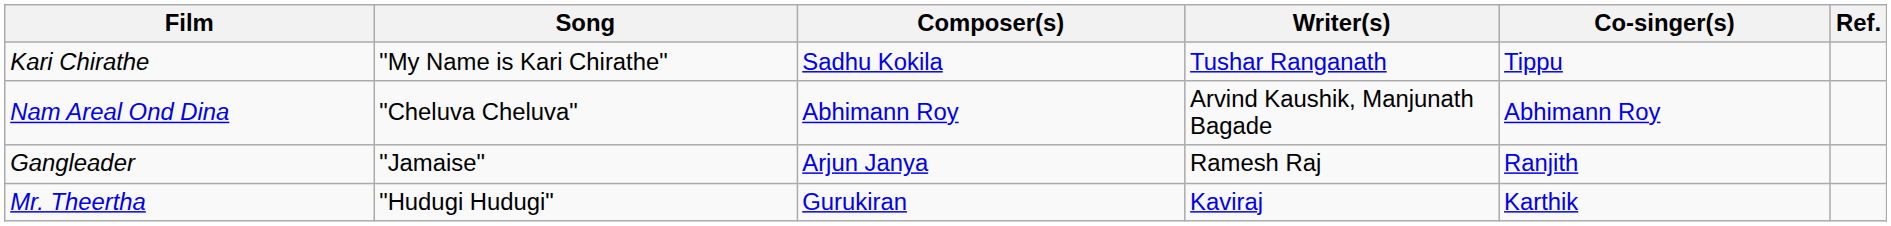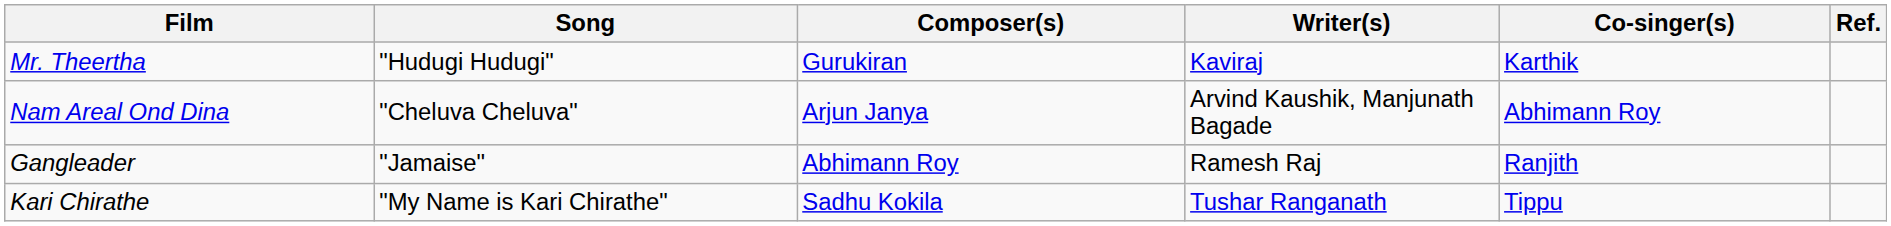 <table class="wikitable plainrowheaders" width="100%" textcolor:#000;">
 <tr>
 <th scope="col" width=20%><strong>Film</strong></th>
 <th scope="col" width=23%><strong>Song</strong></th>
 <th scope="col" width=21%><strong>Composer(s)</strong></th>
 <th scope="col" width=17%><strong>Writer(s)</strong></th>
 <th scope="col" width=18%><strong>Co-singer(s)</strong></th>
 <th scope="col" width=1%><strong>Ref.</strong></th>
 </tr>
 <tr>
+<td><em><a href='#'>Mr. Theertha</a></em></td>
+<td>"Hudugi Hudugi"</td>
+<td><a href='#'>Gurukiran</a></td>
+<td><a href='#'>Kaviraj</a></td>
+<td><a href='#'>Karthik</a></td>
+<td></td>
+</tr>
+<tr>
+<td><em><a href='#'>Nam Areal Ond Dina</a></em></td>
+<td>"Cheluva Cheluva"</td>
+<td><a href='#'>Arjun Janya</a></td>
+<td>Arvind Kaushik, Manjunath Bagade</td>
+<td><a href='#'>Abhimann Roy</a></td>
+<td></td>
+</tr>
+<tr>
+<td><em>Gangleader</em></td>
+<td>"Jamaise"</td>
+<td><a href='#'>Abhimann Roy</a></td>
+<td>Ramesh Raj</td>
+<td><a href='#'>Ranjith</a></td>
+<td></td>
+</tr>
+<tr>
 <td><em>Kari Chirathe</em></td>
 <td>"My Name is Kari Chirathe"</td>
 <td><a href='#'>Sadhu Kokila</a></td>
 <td><a href='#'>Tushar Ranganath</a></td>
 <td><a href='#'>Tippu</a></td>
 <td></td>
 </tr>
-<tr>
-<td><em><a href='#'>Nam Areal Ond Dina</a></em></td>
-<td>"Cheluva Cheluva"</td>
-<td><a href='#'>Abhimann Roy</a></td>
-<td>Arvind Kaushik, Manjunath Bagade</td>
-<td><a href='#'>Abhimann Roy</a></td>
-<td></td>
-</tr>
-<tr>
-<td><em>Gangleader</em></td>
-<td>"Jamaise"</td>
-<td><a href='#'>Arjun Janya</a></td>
-<td>Ramesh Raj</td>
-<td><a href='#'>Ranjith</a></td>
-<td></td>
-</tr>
-<tr>
-<td><em><a href='#'>Mr. Theertha</a></em></td>
-<td>"Hudugi Hudugi"</td>
-<td><a href='#'>Gurukiran</a></td>
-<td><a href='#'>Kaviraj</a></td>
-<td><a href='#'>Karthik</a></td>
-<td></td>
-</tr>
 </table>
